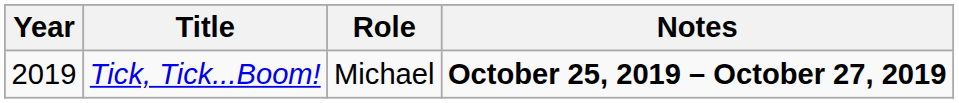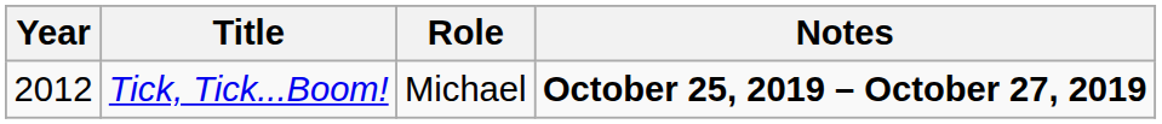 <table class="wikitable">
 <tr>
 <th>Year</th>
 <th>Title</th>
 <th>Role</th>
 <th class="unsortable">Notes</th>
 </tr>
 <tr>
-<td>2019</td>
+<td>2012</td>
 <td><em><a href='#'>Tick, Tick...Boom!</a></em></td>
 <td>Michael</td>
 <td><strong>October 25, 2019 – October 27, 2019</strong></td>
 </tr>
 </table>
